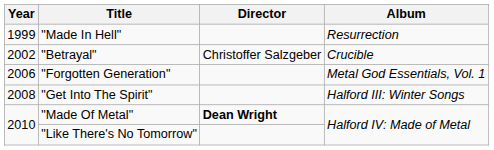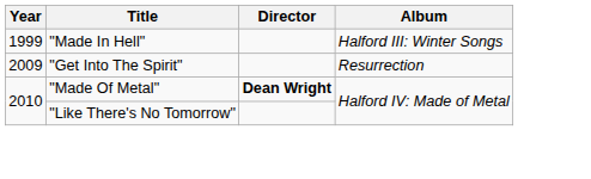 <table class="wikitable">
 <tr>
 <th>Year</th>
 <th>Title</th>
 <th>Director</th>
 <th>Album</th>
 </tr>
 <tr>
 <td>1999</td>
 <td>"Made In Hell"</td>
 <td></td>
-<td><em>Resurrection</em></td>
+<td><em>Halford III: Winter Songs</em></td>
 </tr>
 <tr>
-<td>2002</td>
-<td>"Betrayal"</td>
-<td>Christoffer Salzgeber</td>
-<td><em>Crucible</em></td>
-</tr>
-<tr>
-<td>2006</td>
-<td>"Forgotten Generation"</td>
-<td></td>
-<td><em>Metal God Essentials, Vol. 1</em></td>
-</tr>
-<tr>
-<td>2008</td>
+<td>2009</td>
 <td>"Get Into The Spirit"</td>
 <td></td>
-<td><em>Halford III: Winter Songs</em></td>
+<td><em>Resurrection</em></td>
 </tr>
 <tr>
 <td rowspan=2>2010</td>
 <td>"Made Of Metal"</td>
 <td><strong>Dean Wright</strong></td>
 <td rowspan=2><em>Halford IV: Made of Metal</em></td>
 </tr>
 <tr>
 <td>"Like There's No Tomorrow"</td>
 <td></td>
 </tr>
 </table>
